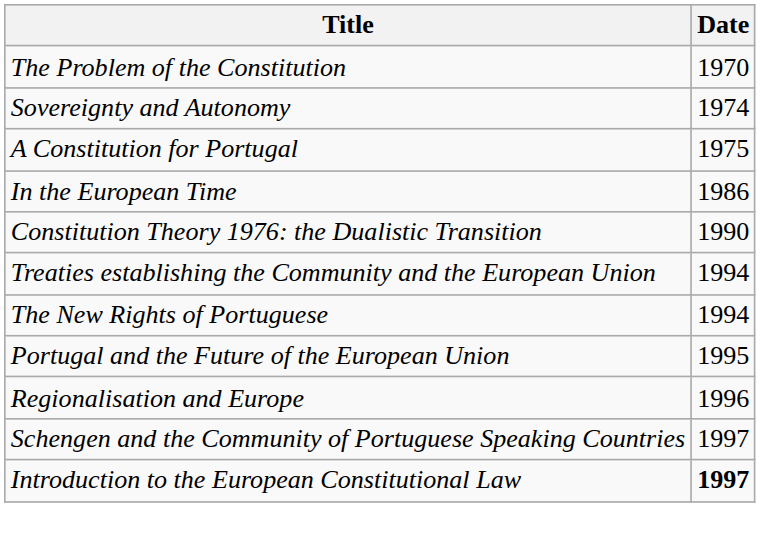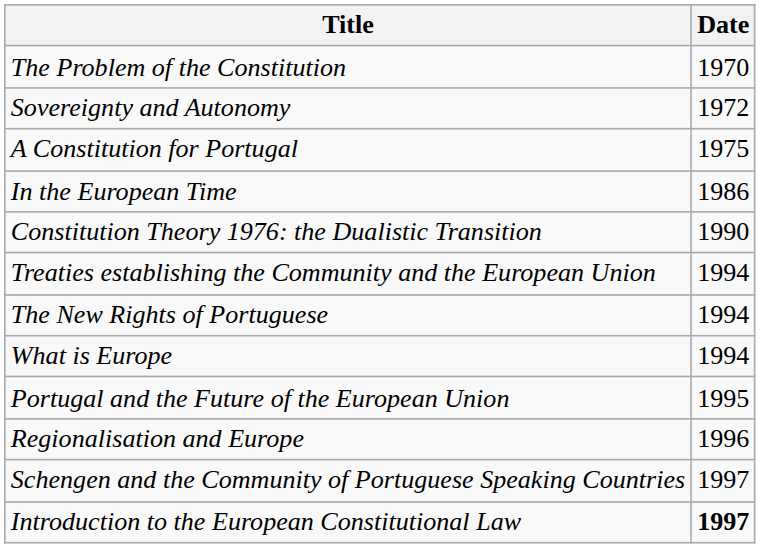 <table class="wikitable sortable">
 <tr>
 <th>Title</th>
 <th>Date</th>
 </tr>
 <tr>
 <td><em>The Problem of the Constitution</em></td>
 <td>1970</td>
 </tr>
 <tr>
 <td><em>Sovereignty and Autonomy</em></td>
-<td>1974</td>
+<td>1972</td>
 </tr>
 <tr>
 <td><em>A Constitution for Portugal</em></td>
 <td>1975</td>
 </tr>
 <tr>
 <td><em>In the European Time</em></td>
 <td>1986</td>
 </tr>
 <tr>
 <td><em>Constitution Theory 1976: the Dualistic Transition</em></td>
 <td>1990</td>
 </tr>
 <tr>
 <td><em>Treaties establishing the Community and the European Union</em></td>
 <td>1994</td>
 </tr>
 <tr>
 <td><em>The New Rights of Portuguese</em></td>
 <td>1994</td>
 </tr>
 <tr>
+<td><em>What is Europe</em></td>
+<td>1994</td>
+</tr>
+<tr>
 <td><em>Portugal and the Future of the European Union</em></td>
 <td>1995</td>
 </tr>
 <tr>
 <td><em>Regionalisation and Europe</em></td>
 <td>1996</td>
 </tr>
 <tr>
 <td><em>Schengen and the Community of Portuguese Speaking Countries</em></td>
 <td>1997</td>
 </tr>
 <tr>
 <td><em>Introduction to the European Constitutional Law</em></td>
 <td><strong>1997</strong></td>
 </tr>
 </table>
